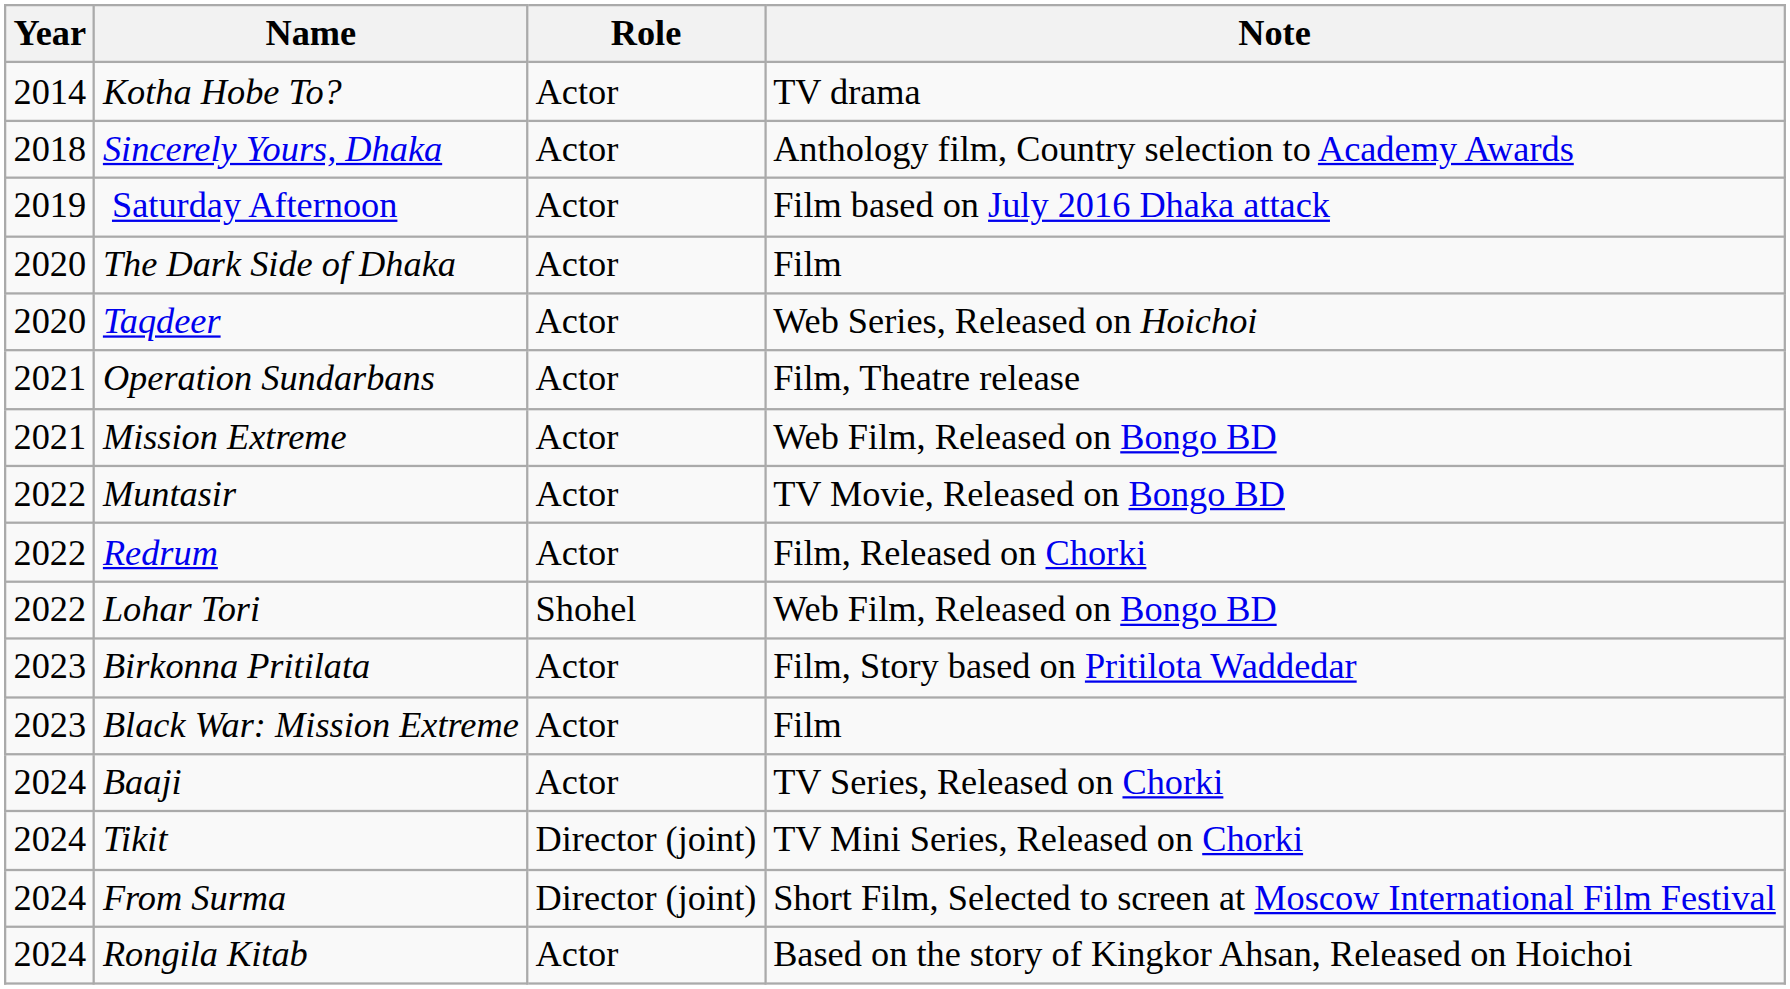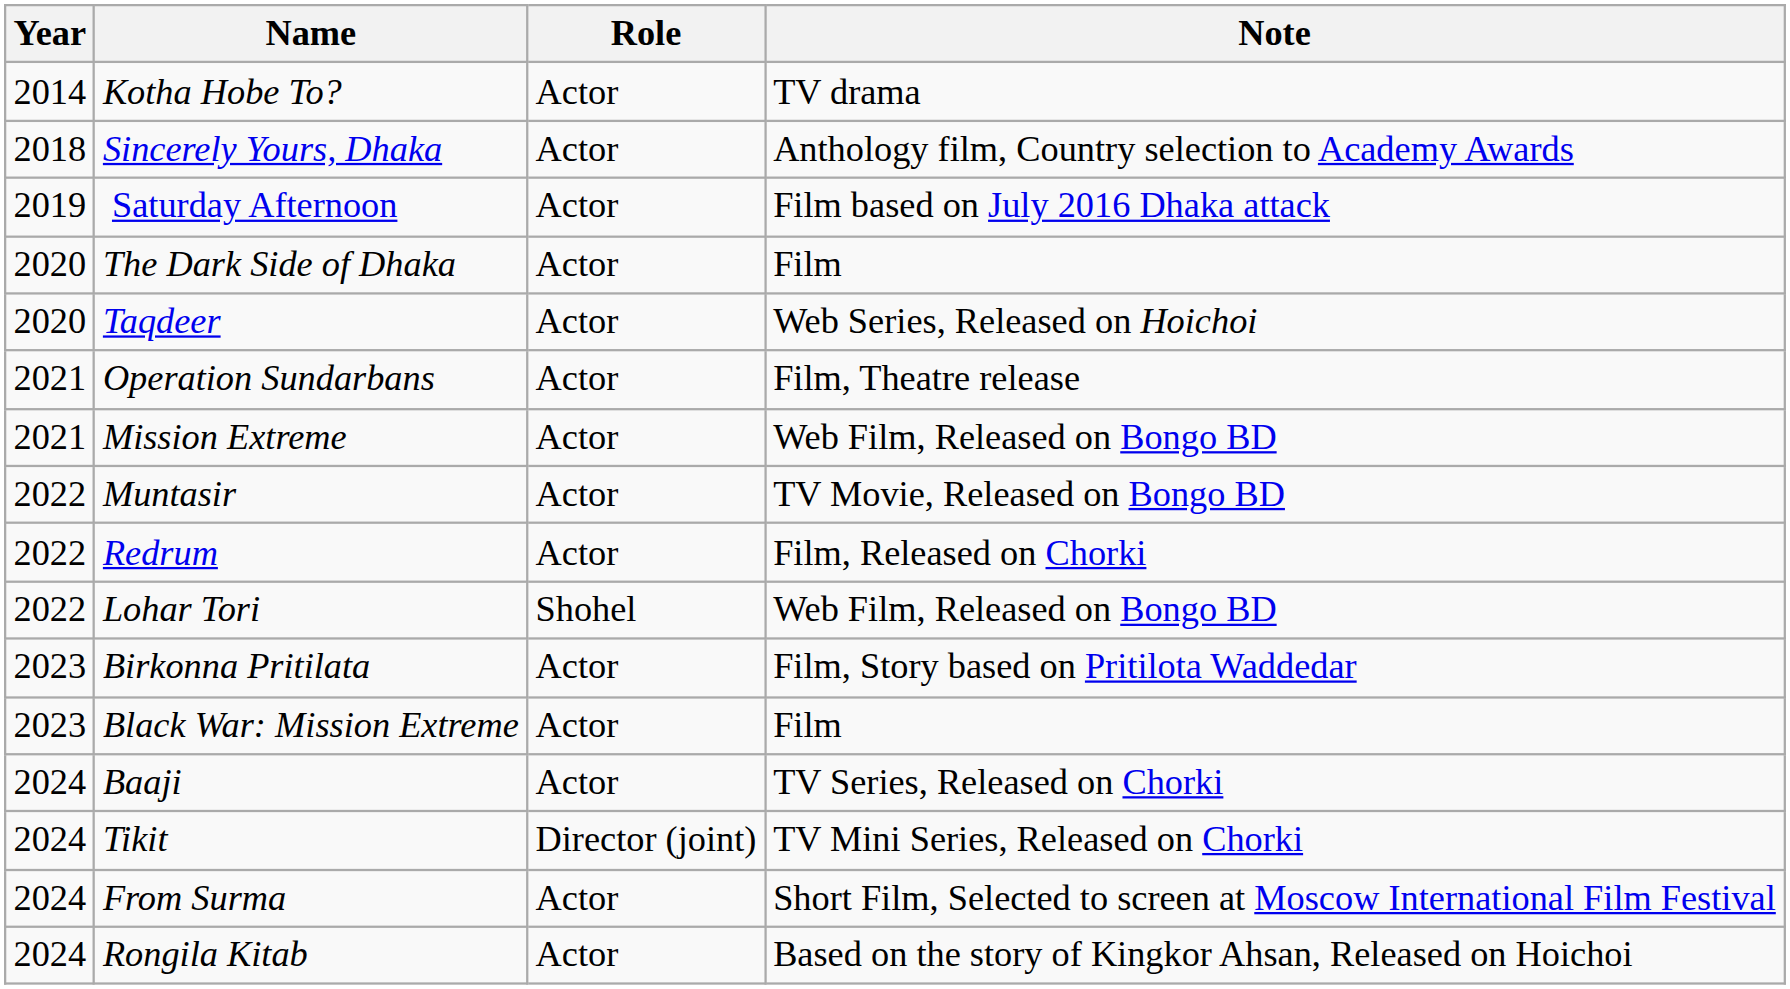 <table class="wikitable">
 <tr>
 <th>Year</th>
 <th>Name</th>
 <th>Role</th>
 <th>Note</th>
 </tr>
 <tr>
 <td>2014</td>
 <td><em>Kotha Hobe To?</em></td>
 <td>Actor</td>
 <td>TV drama</td>
 </tr>
 <tr>
 <td>2018</td>
 <td><em><a href='#'>Sincerely Yours, Dhaka</a></em></td>
 <td>Actor</td>
 <td>Anthology film, Country selection to <a href='#'>Academy Awards</a></td>
 </tr>
 <tr>
 <td>2019</td>
 <td> <a href='#'>Saturday Afternoon</a></td>
 <td>Actor</td>
 <td>Film based on <a href='#'>July 2016 Dhaka attack</a></td>
 </tr>
 <tr>
 <td>2020</td>
 <td><em>The Dark Side of Dhaka</em></td>
 <td>Actor</td>
 <td>Film</td>
 </tr>
 <tr>
 <td>2020</td>
 <td><em><a href='#'>Taqdeer</a></em></td>
 <td>Actor</td>
 <td>Web Series, Released on <em>Hoichoi</em></td>
 </tr>
 <tr>
 <td>2021</td>
 <td><em>Operation Sundarbans</em></td>
 <td>Actor</td>
 <td>Film, Theatre release</td>
 </tr>
 <tr>
 <td>2021</td>
 <td><em>Mission Extreme</em></td>
 <td>Actor</td>
 <td>Web Film, Released on <a href='#'>Bongo BD</a></td>
 </tr>
 <tr>
 <td>2022</td>
 <td><em>Muntasir</em></td>
 <td>Actor</td>
 <td>TV Movie, Released on <a href='#'>Bongo BD</a></td>
 </tr>
 <tr>
 <td>2022</td>
 <td><em><a href='#'>Redrum</a></em></td>
 <td>Actor</td>
 <td>Film, Released on <a href='#'>Chorki</a></td>
 </tr>
 <tr>
 <td>2022</td>
 <td><em>Lohar Tori</em></td>
 <td>Shohel</td>
 <td>Web Film, Released on <a href='#'>Bongo BD</a></td>
 </tr>
 <tr>
 <td>2023</td>
 <td><em>Birkonna Pritilata</em></td>
 <td>Actor</td>
 <td>Film, Story based on <a href='#'>Pritilota Waddedar</a></td>
 </tr>
 <tr>
 <td>2023</td>
 <td><em>Black War: Mission Extreme</em></td>
 <td>Actor</td>
 <td>Film</td>
 </tr>
 <tr>
 <td>2024</td>
 <td><em>Baaji</em></td>
 <td>Actor</td>
 <td>TV Series, Released on <a href='#'>Chorki</a></td>
 </tr>
 <tr>
 <td>2024</td>
 <td><em>Tikit</em></td>
 <td>Director (joint)</td>
 <td>TV Mini Series, Released on <a href='#'>Chorki</a></td>
 </tr>
 <tr>
 <td>2024</td>
 <td><em>From Surma</em></td>
-<td>Director (joint)</td>
+<td>Actor</td>
 <td>Short Film, Selected to screen at <a href='#'>Moscow International Film Festival</a></td>
 </tr>
 <tr>
 <td>2024</td>
 <td><em>Rongila Kitab</em></td>
 <td>Actor</td>
 <td>Based on the story of Kingkor Ahsan, Released on Hoichoi</td>
 </tr>
 </table>
